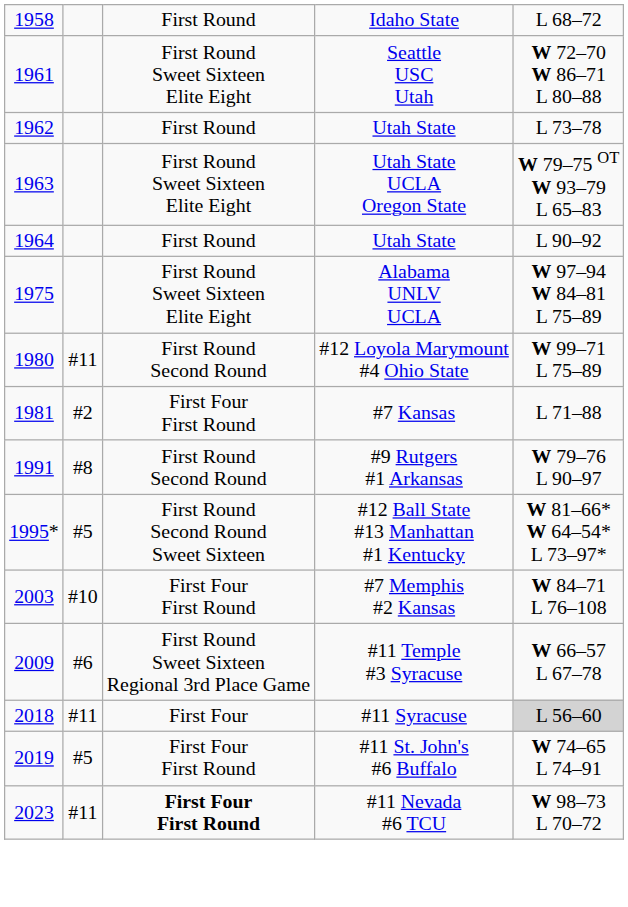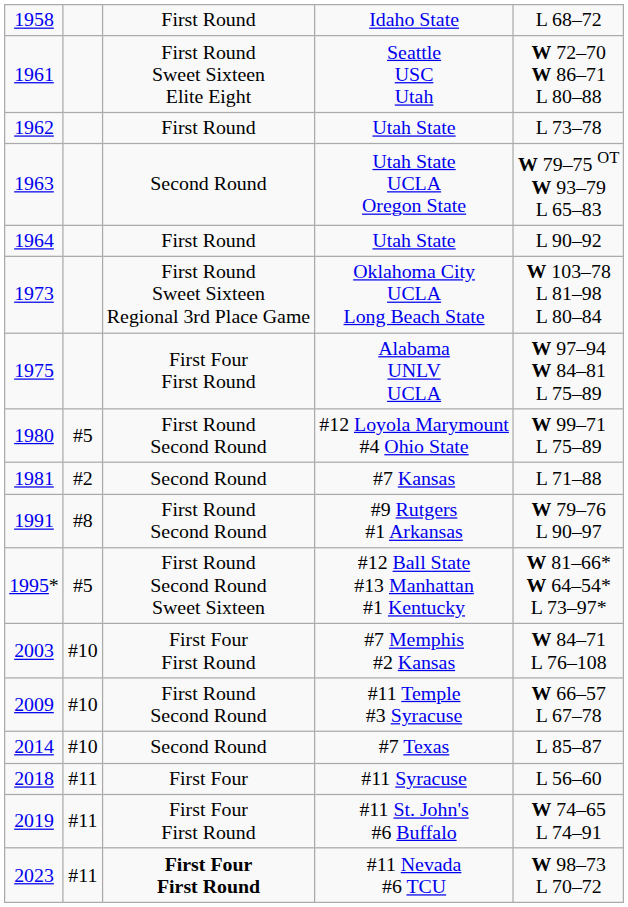 <table class="wikitable">
 <tr align="center">
 <td><a href='#'>1958</a></td>
 <td></td>
 <td>First Round</td>
 <td><a href='#'>Idaho State</a></td>
 <td>L 68–72</td>
 </tr>
 <tr align="center">
 <td><a href='#'>1961</a></td>
 <td></td>
 <td>First Round <br>Sweet Sixteen <br>Elite Eight</td>
 <td><a href='#'>Seattle</a><br><a href='#'>USC</a><br><a href='#'>Utah</a></td>
 <td><strong>W</strong> 72–70<br><strong>W</strong> 86–71<br>L 80–88</td>
 </tr>
 <tr align="center">
 <td><a href='#'>1962</a></td>
 <td></td>
 <td>First Round</td>
 <td><a href='#'>Utah State</a></td>
 <td>L 73–78</td>
 </tr>
 <tr align="center">
 <td><a href='#'>1963</a></td>
 <td></td>
-<td>First Round <br>Sweet Sixteen <br>Elite Eight</td>
+<td>Second Round</td>
 <td><a href='#'>Utah State</a><br><a href='#'>UCLA</a><br><a href='#'>Oregon State</a></td>
 <td><strong>W</strong> 79–75 <sup>OT</sup><br><strong>W</strong> 93–79<br>L 65–83</td>
 </tr>
 <tr align="center">
 <td><a href='#'>1964</a></td>
 <td></td>
 <td>First Round</td>
 <td><a href='#'>Utah State</a></td>
 <td>L 90–92</td>
 </tr>
 <tr align="center">
+<td><a href='#'>1973</a></td>
+<td></td>
+<td>First Round <br>Sweet Sixteen<br>Regional 3rd Place Game</td>
+<td><a href='#'>Oklahoma City</a><br><a href='#'>UCLA</a><br><a href='#'>Long Beach State</a></td>
+<td><strong>W</strong> 103–78<br>L 81–98<br>L 80–84</td>
+</tr>
+<tr align="center">
 <td><a href='#'>1975</a></td>
 <td></td>
-<td>First Round <br>Sweet Sixteen <br>Elite Eight</td>
+<td>First Four<br>First Round</td>
 <td><a href='#'>Alabama</a><br><a href='#'>UNLV</a><br><a href='#'>UCLA</a></td>
 <td><strong>W</strong> 97–94<br><strong>W</strong> 84–81<br>L 75–89</td>
 </tr>
 <tr align="center">
 <td><a href='#'>1980</a></td>
-<td>#11</td>
+<td>#5</td>
 <td>First Round <br>Second Round</td>
 <td>#12 <a href='#'>Loyola Marymount</a><br>#4 <a href='#'>Ohio State</a></td>
 <td><strong>W</strong> 99–71<br>L 75–89</td>
 </tr>
 <tr align="center">
 <td><a href='#'>1981</a></td>
 <td>#2</td>
-<td>First Four<br>First Round</td>
+<td>Second Round</td>
 <td>#7 <a href='#'>Kansas</a></td>
 <td>L 71–88</td>
 </tr>
 <tr align="center">
 <td><a href='#'>1991</a></td>
 <td>#8</td>
 <td>First Round <br>Second Round</td>
 <td>#9 <a href='#'>Rutgers</a><br>#1 <a href='#'>Arkansas</a></td>
 <td><strong>W</strong> 79–76<br>L 90–97</td>
 </tr>
 <tr align="center">
 <td><a href='#'>1995</a>*</td>
 <td>#5</td>
 <td>First Round <br>Second Round <br>Sweet Sixteen</td>
 <td>#12 <a href='#'>Ball State</a><br>#13 <a href='#'>Manhattan</a><br>#1 <a href='#'>Kentucky</a></td>
 <td><strong>W</strong> 81–66*<br><strong>W</strong> 64–54*<br>L 73–97*</td>
 </tr>
 <tr align="center">
 <td><a href='#'>2003</a></td>
 <td>#10</td>
 <td>First Four<br>First Round</td>
 <td>#7 <a href='#'>Memphis</a><br>#2 <a href='#'>Kansas</a></td>
 <td><strong>W</strong> 84–71<br>L 76–108</td>
 </tr>
 <tr align="center">
 <td><a href='#'>2009</a></td>
-<td>#6</td>
-<td>First Round <br>Sweet Sixteen<br>Regional 3rd Place Game</td>
+<td>#10</td>
+<td>First Round <br>Second Round</td>
 <td>#11 <a href='#'>Temple</a><br>#3 <a href='#'>Syracuse</a></td>
 <td><strong>W</strong> 66–57<br>L 67–78</td>
+</tr>
+<tr align="center">
+<td><a href='#'>2014</a></td>
+<td>#10</td>
+<td>Second Round</td>
+<td>#7 <a href='#'>Texas</a></td>
+<td>L 85–87</td>
 </tr>
 <tr align="center">
 <td><a href='#'>2018</a></td>
 <td>#11</td>
 <td>First Four</td>
 <td>#11 <a href='#'>Syracuse</a></td>
-<td style="background: lightgrey;">L 56–60</td>
+<td>L 56–60</td>
 </tr>
 <tr align="center"|>
 <td><a href='#'>2019</a></td>
-<td>#5</td>
+<td>#11</td>
 <td>First Four<br>First Round</td>
 <td>#11 <a href='#'>St. John's</a><br>#6 <a href='#'>Buffalo</a></td>
 <td><strong>W</strong> 74–65<br>L 74–91</td>
 </tr>
 <tr align="center"|>
 <td><a href='#'>2023</a></td>
 <td>#11</td>
 <td><strong>First Four<br>First Round</strong></td>
 <td>#11 <a href='#'>Nevada</a><br>#6 <a href='#'>TCU</a></td>
 <td><strong>W</strong> 98–73<br>L 70–72</td>
 </tr>
 </table>
